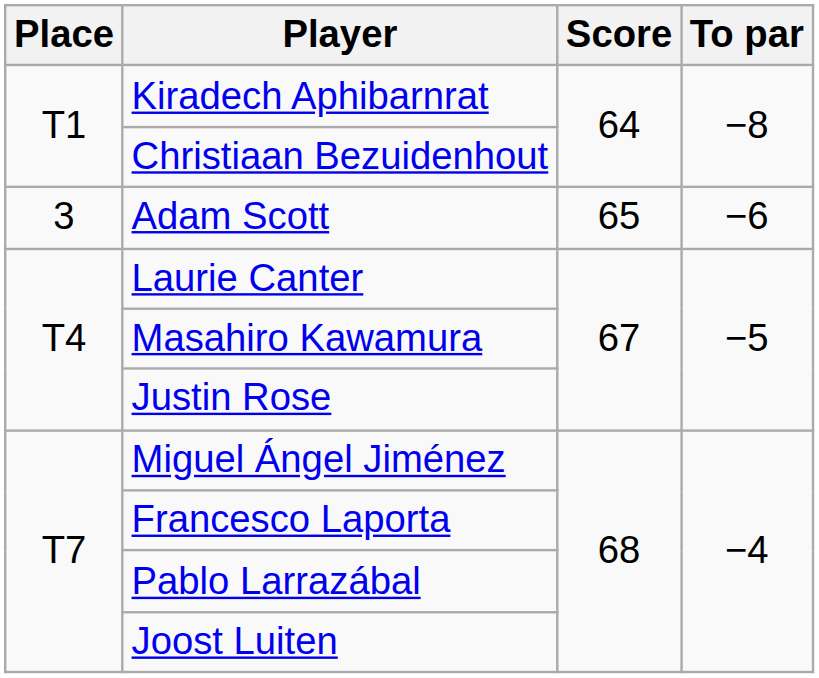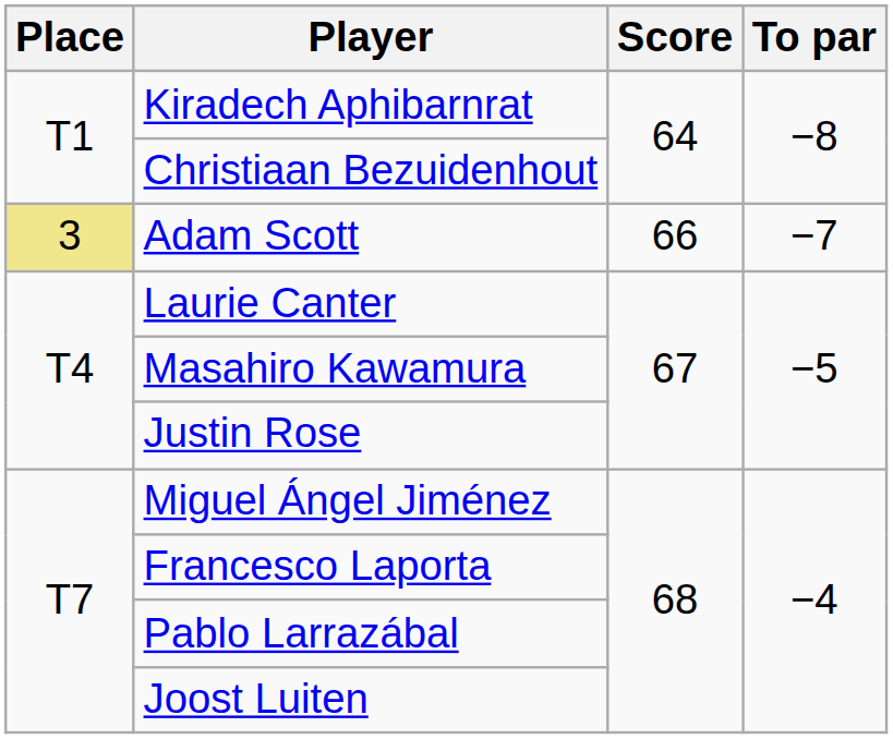 <table class="wikitable">
 <tr>
 <th>Place</th>
 <th>Player</th>
 <th>Score</th>
 <th>To par</th>
 </tr>
 <tr>
 <td rowspan=2 align=center>T1</td>
 <td> <a href='#'>Kiradech Aphibarnrat</a></td>
 <td rowspan=2 align=center>64</td>
 <td rowspan=2 align=center>−8</td>
 </tr>
 <tr>
 <td> <a href='#'>Christiaan Bezuidenhout</a></td>
 </tr>
 <tr>
-<td align=center>3</td>
+<td align=center style="background: khaki;">3</td>
 <td> <a href='#'>Adam Scott</a></td>
-<td align=center>65</td>
-<td align=center>−6</td>
+<td align=center>66</td>
+<td align=center>−7</td>
 </tr>
 <tr>
 <td rowspan=3 align=center>T4</td>
 <td> <a href='#'>Laurie Canter</a></td>
 <td rowspan=3 align=center>67</td>
 <td rowspan=3 align=center>−5</td>
 </tr>
 <tr>
 <td> <a href='#'>Masahiro Kawamura</a></td>
 </tr>
 <tr>
 <td> <a href='#'>Justin Rose</a></td>
 </tr>
 <tr>
 <td rowspan=4 align=center>T7</td>
 <td> <a href='#'>Miguel Ángel Jiménez</a></td>
 <td rowspan=4 align=center>68</td>
 <td rowspan=4 align=center>−4</td>
 </tr>
 <tr>
 <td> <a href='#'>Francesco Laporta</a></td>
 </tr>
 <tr>
 <td> <a href='#'>Pablo Larrazábal</a></td>
 </tr>
 <tr>
 <td> <a href='#'>Joost Luiten</a></td>
 </tr>
 </table>
